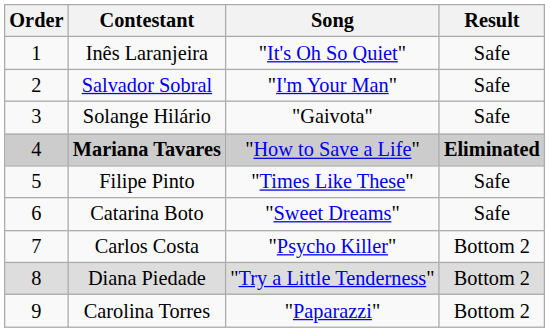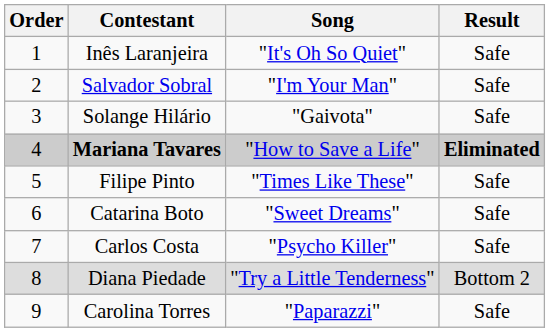 <table class="wikitable plainrowheaders" style="text-align:center;">
 <tr>
 <th>Order</th>
 <th>Contestant</th>
 <th>Song</th>
 <th>Result</th>
 </tr>
 <tr>
 <td>1</td>
 <td>Inês Laranjeira</td>
 <td>"<a href='#'>It's Oh So Quiet</a>"</td>
 <td>Safe</td>
 </tr>
 <tr>
 <td>2</td>
 <td><a href='#'>Salvador Sobral</a></td>
 <td>"<a href='#'>I'm Your Man</a>"</td>
 <td>Safe</td>
 </tr>
 <tr>
 <td>3</td>
 <td>Solange Hilário</td>
 <td>"Gaivota"</td>
 <td>Safe</td>
 </tr>
 <tr style="background:#ccc;">
 <td>4</td>
 <td><strong>Mariana Tavares</strong></td>
 <td>"<a href='#'>How to Save a Life</a>"</td>
 <td><strong>Eliminated</strong></td>
 </tr>
 <tr>
 <td>5</td>
 <td>Filipe Pinto</td>
 <td>"<a href='#'>Times Like These</a>"</td>
 <td>Safe</td>
 </tr>
 <tr>
 <td>6</td>
 <td>Catarina Boto</td>
 <td>"<a href='#'>Sweet Dreams</a>"</td>
 <td>Safe</td>
 </tr>
 <tr>
 <td>7</td>
 <td>Carlos Costa</td>
 <td>"<a href='#'>Psycho Killer</a>"</td>
-<td>Bottom 2</td>
+<td>Safe</td>
 </tr>
 <tr style="background:#ddd;">
 <td>8</td>
 <td>Diana Piedade</td>
 <td>"<a href='#'>Try a Little Tenderness</a>"</td>
 <td>Bottom 2</td>
 </tr>
 <tr>
 <td>9</td>
 <td>Carolina Torres</td>
 <td>"<a href='#'>Paparazzi</a>"</td>
-<td>Bottom 2</td>
+<td>Safe</td>
 </tr>
 </table>
